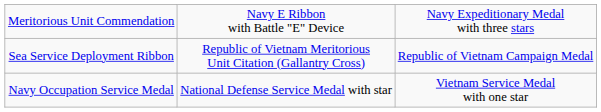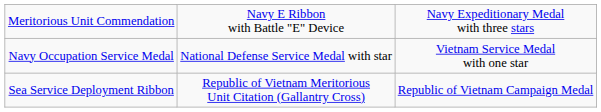 <table class="wikitable" style="margin:1em auto; text-align:center;">
 <tr>
 <td><a href='#'>Meritorious Unit Commendation</a></td>
 <td><a href='#'>Navy E Ribbon</a><br>with Battle "E" Device</td>
 <td><a href='#'>Navy Expeditionary Medal</a><br>with three <a href='#'>stars</a></td>
 </tr>
 <tr>
+<td><a href='#'>Navy Occupation Service Medal</a></td>
+<td><a href='#'>National Defense Service Medal</a> with star</td>
+<td><a href='#'>Vietnam Service Medal</a><br>with one star</td>
+</tr>
+<tr>
 <td><a href='#'>Sea Service Deployment Ribbon</a><br></td>
 <td><a href='#'>Republic of Vietnam Meritorious<br>Unit Citation (Gallantry Cross)</a></td>
 <td><a href='#'>Republic of Vietnam Campaign Medal</a></td>
 </tr>
-<tr>
-<td><a href='#'>Navy Occupation Service Medal</a></td>
-<td><a href='#'>National Defense Service Medal</a> with star</td>
-<td><a href='#'>Vietnam Service Medal</a><br>with one star</td>
-</tr>
 </table>
